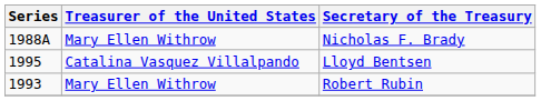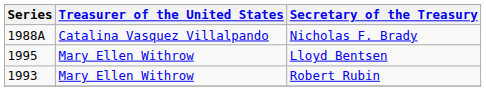 <table class="wikitable">
 <tr>
 <th>Series</th>
 <th colspan=1><a href='#'>Treasurer of the United States</a></th>
 <th><a href='#'>Secretary of the Treasury</a></th>
 </tr>
 <tr>
 <td>1988A</td>
-<td><a href='#'>Mary Ellen Withrow</a></td>
+<td><a href='#'>Catalina Vasquez Villalpando</a></td>
 <td><a href='#'>Nicholas F. Brady</a></td>
 </tr>
 <tr>
 <td>1995</td>
-<td><a href='#'>Catalina Vasquez Villalpando</a></td>
+<td><a href='#'>Mary Ellen Withrow</a></td>
 <td><a href='#'>Lloyd Bentsen</a></td>
 </tr>
 <tr>
 <td>1993</td>
 <td><a href='#'>Mary Ellen Withrow</a></td>
 <td><a href='#'>Robert Rubin</a></td>
 </tr>
 <tr>
 </tr>
 </table>
